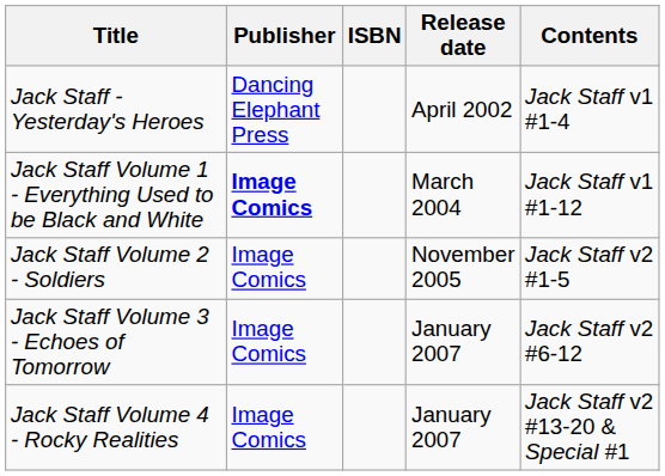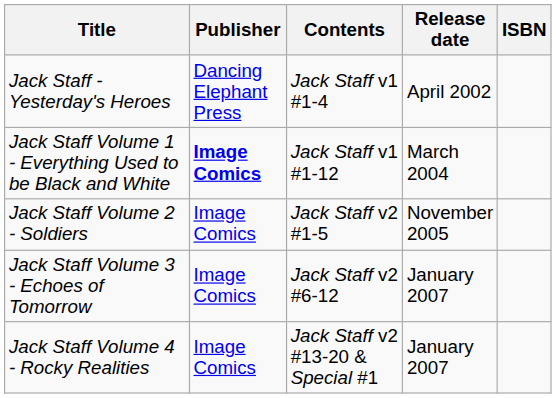 <table class="wikitable" width="75%">
 <tr>
 <th width=39%>Title</th>
 <th width=18%>Publisher</th>
+<th width=23%>Contents</th>
+<th width=11%>Release date</th>
 <th width=9%>ISBN</th>
-<th width=11%>Release date</th>
-<th width=23%>Contents</th>
 </tr>
 <tr>
 <td><em>Jack Staff - Yesterday's Heroes</em></td>
 <td><a href='#'>Dancing Elephant Press</a></td>
+<td><em>Jack Staff</em> v1 #1-4</td>
+<td>April 2002</td>
 <td></td>
-<td>April 2002</td>
-<td><em>Jack Staff</em> v1 #1-4</td>
 </tr>
 <tr>
 <td><em>Jack Staff Volume 1 - Everything Used to be Black and White</em></td>
 <td><strong><a href='#'>Image Comics</a></strong></td>
+<td><em>Jack Staff</em> v1 #1-12</td>
+<td>March 2004</td>
 <td></td>
-<td>March 2004</td>
-<td><em>Jack Staff</em> v1 #1-12</td>
 </tr>
 <tr>
 <td><em>Jack Staff Volume 2 - Soldiers</em></td>
 <td><a href='#'>Image Comics</a></td>
+<td><em>Jack Staff</em> v2 #1-5</td>
+<td>November 2005</td>
 <td></td>
-<td>November 2005</td>
-<td><em>Jack Staff</em> v2 #1-5</td>
 </tr>
 <tr>
 <td><em>Jack Staff Volume 3 - Echoes of Tomorrow</em></td>
 <td><a href='#'>Image Comics</a></td>
+<td><em>Jack Staff</em> v2 #6-12</td>
+<td>January 2007</td>
 <td></td>
-<td>January 2007</td>
-<td><em>Jack Staff</em> v2 #6-12</td>
 </tr>
 <tr>
 <td><em>Jack Staff Volume 4 - Rocky Realities</em></td>
 <td><a href='#'>Image Comics</a></td>
+<td><em>Jack Staff</em> v2 #13-20 & <em>Special</em> #1</td>
+<td>January 2007</td>
 <td></td>
-<td>January 2007</td>
-<td><em>Jack Staff</em> v2 #13-20 & <em>Special</em> #1</td>
 </tr>
 </table>
